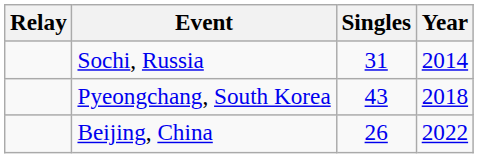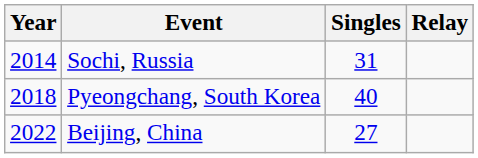 <table class="wikitable sortable" style="text-align:center;">
 <tr>
-<th>Relay</th>
+<th>Year</th>
 <th>Event</th>
 <th>Singles</th>
-<th>Year</th>
+<th>Relay</th>
 </tr>
 <tr>
-<td></td>
+<td><a href='#'>2014</a></td>
 <td style="text-align:left;"> <a href='#'>Sochi</a>, <a href='#'>Russia</a></td>
 <td><a href='#'>31</a></td>
-<td><a href='#'>2014</a></td>
+<td></td>
 </tr>
 <tr>
+<td><a href='#'>2018</a></td>
+<td style="text-align:left;"> <a href='#'>Pyeongchang</a>, <a href='#'>South Korea</a></td>
+<td><a href='#'>40</a></td>
 <td></td>
-<td style="text-align:left;"> <a href='#'>Pyeongchang</a>, <a href='#'>South Korea</a></td>
-<td><a href='#'>43</a></td>
-<td><a href='#'>2018</a></td>
 </tr>
 <tr>
+<td><a href='#'>2022</a></td>
+<td style="text-align:left;"> <a href='#'>Beijing</a>, <a href='#'>China</a></td>
+<td><a href='#'>27</a></td>
 <td><a href='#'></a></td>
-<td style="text-align:left;"> <a href='#'>Beijing</a>, <a href='#'>China</a></td>
-<td><a href='#'>26</a></td>
-<td><a href='#'>2022</a></td>
 </tr>
 </table>
